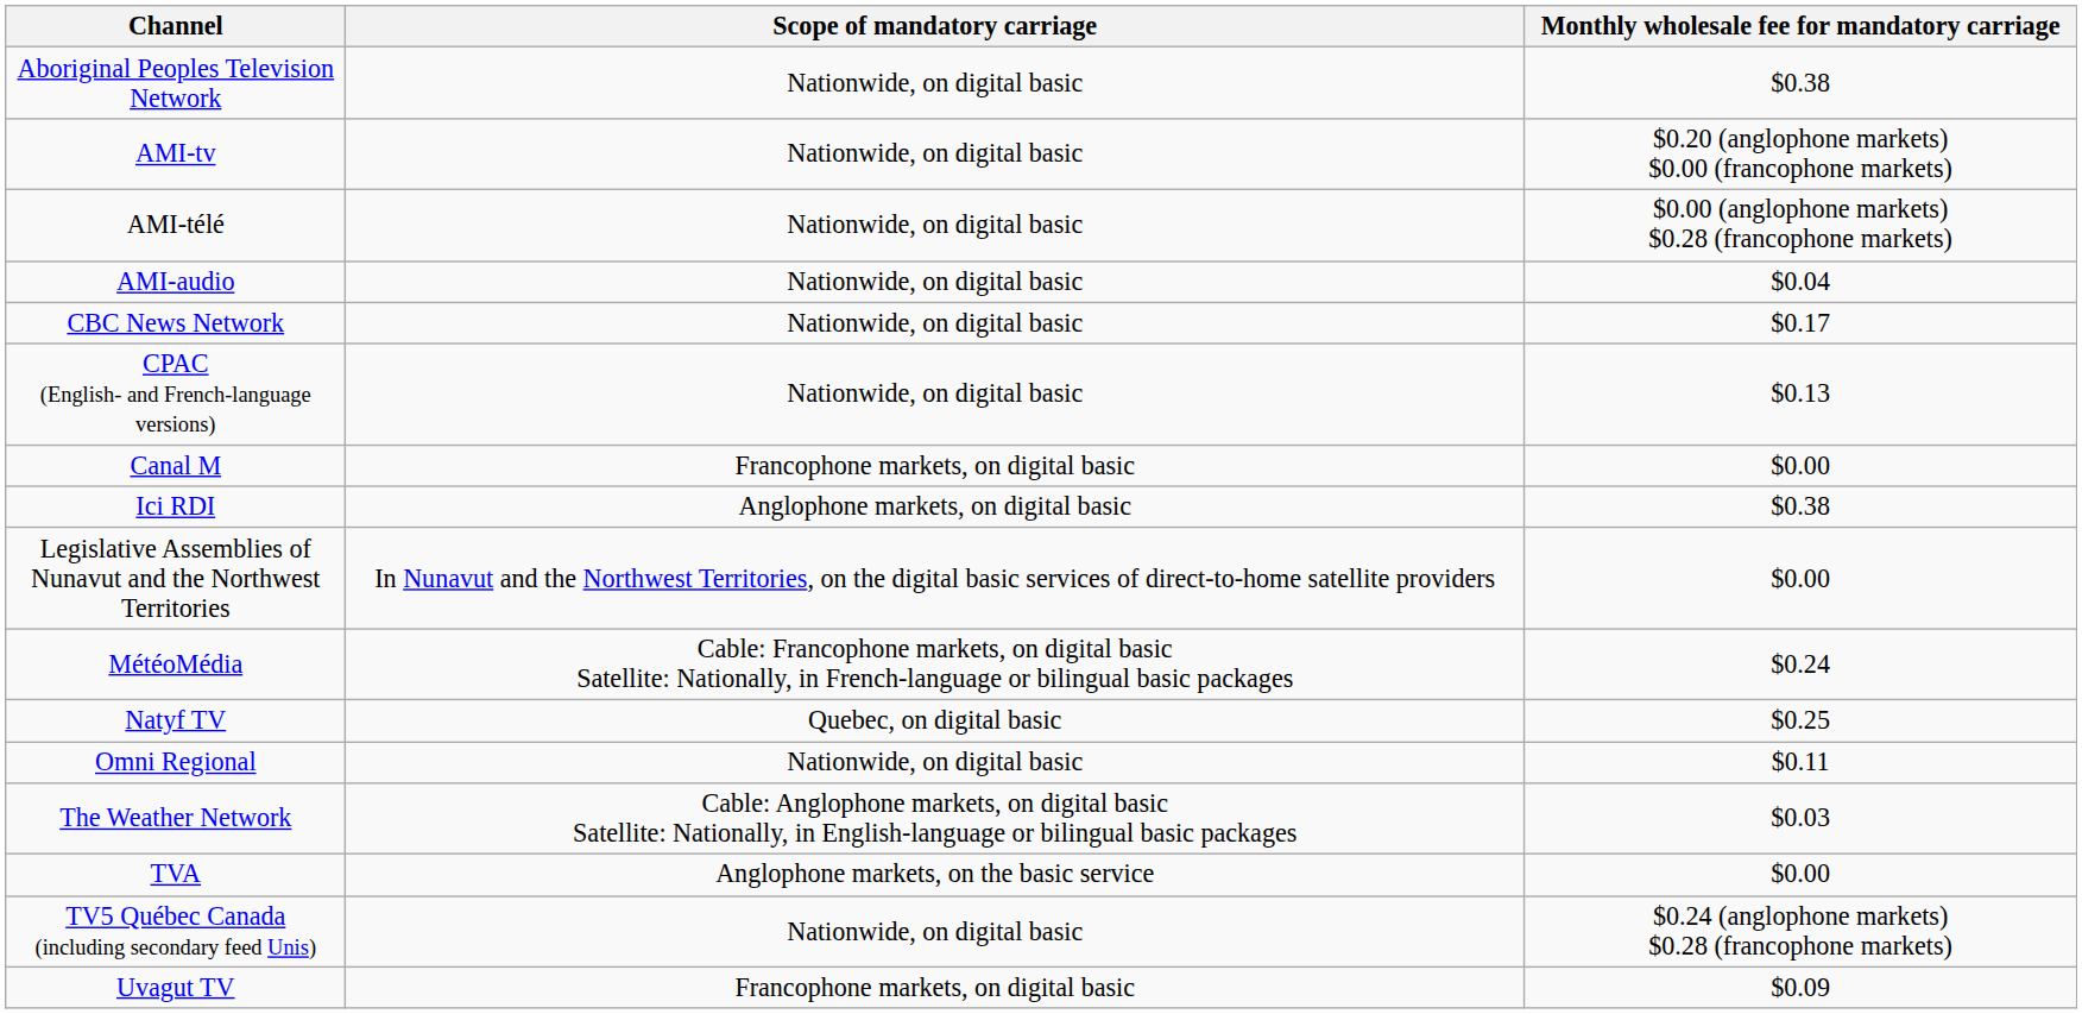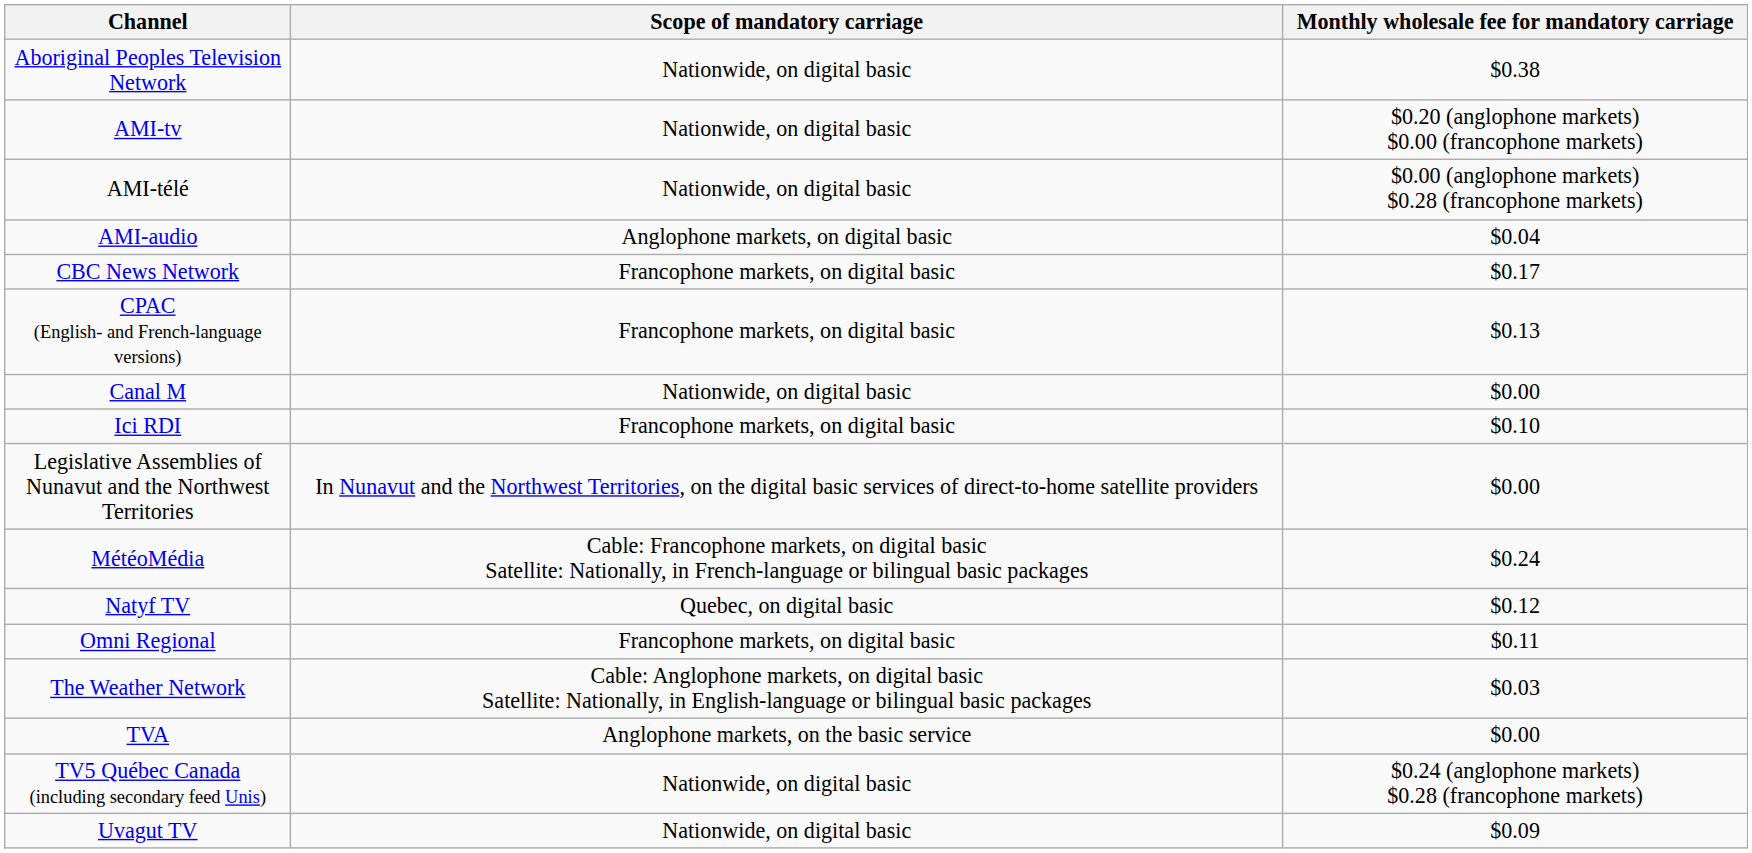 <table class="wikitable" text-align: center; width="100%">
 <tr>
 <th>Channel</th>
 <th>Scope of mandatory carriage</th>
 <th>Monthly wholesale fee for mandatory carriage</th>
 </tr>
 <tr>
 <td align="center" width="200px"><a href='#'>Aboriginal Peoples Television Network</a> </td>
 <td align="center">Nationwide, on digital basic</td>
 <td align="center">$0.38</td>
 </tr>
 <tr>
 <td align="center" width="200px"><a href='#'>AMI-tv</a> </td>
 <td align="center">Nationwide, on digital basic</td>
 <td align="center">$0.20 (anglophone markets)<br>$0.00 (francophone markets)</td>
 </tr>
 <tr>
 <td align="center" width="200px">AMI-télé </td>
 <td align="center">Nationwide, on digital basic</td>
 <td align="center">$0.00 (anglophone markets)<br>$0.28 (francophone markets)</td>
 </tr>
 <tr>
 <td align="center" width="200px"><a href='#'>AMI-audio</a> </td>
-<td align="center">Nationwide, on digital basic</td>
+<td align="center">Anglophone markets, on digital basic</td>
 <td align="center">$0.04</td>
 </tr>
 <tr>
 <td align="center" width="200px"><a href='#'>CBC News Network</a></td>
-<td align="center">Nationwide, on digital basic</td>
+<td align="center">Francophone markets, on digital basic</td>
 <td align="center">$0.17</td>
 </tr>
 <tr>
 <td align="center" width="200px"><a href='#'>CPAC</a><br><small>(English- and French-language versions)</small></td>
-<td align="center">Nationwide, on digital basic</td>
+<td align="center">Francophone markets, on digital basic</td>
 <td align="center">$0.13</td>
 </tr>
 <tr>
 <td align="center" width="200px"><a href='#'>Canal M</a> </td>
-<td align="center">Francophone markets, on digital basic</td>
+<td align="center">Nationwide, on digital basic</td>
 <td align="center">$0.00</td>
 </tr>
 <tr>
 <td align="center" width="200px"><a href='#'>Ici RDI</a></td>
-<td align="center">Anglophone markets, on digital basic</td>
-<td align="center">$0.38</td>
+<td align="center">Francophone markets, on digital basic</td>
+<td align="center">$0.10</td>
 </tr>
 <tr>
 <td align="center" width="200px">Legislative Assemblies of Nunavut and the Northwest Territories</td>
 <td align="center">In <a href='#'>Nunavut</a> and the <a href='#'>Northwest Territories</a>, on the digital basic services of direct-to-home satellite providers</td>
 <td align="center">$0.00</td>
 </tr>
 <tr>
 <td align="center" width="200px"><a href='#'>MétéoMédia</a> </td>
 <td align="center">Cable: Francophone markets, on digital basic<br>Satellite: Nationally, in French-language or bilingual basic packages</td>
 <td align="center">$0.24</td>
 </tr>
 <tr>
 <td align="center"><a href='#'>Natyf TV</a></td>
 <td align="center">Quebec, on digital basic</td>
-<td align="center">$0.25</td>
+<td align="center">$0.12</td>
 </tr>
 <tr>
 <td align="center" width="200px"><a href='#'>Omni Regional</a> </td>
-<td align="center">Nationwide, on digital basic</td>
+<td align="center">Francophone markets, on digital basic</td>
 <td align="center">$0.11</td>
 </tr>
 <tr>
 <td align="center" width="200px"><a href='#'>The Weather Network</a> </td>
 <td align="center">Cable: Anglophone markets, on digital basic<br>Satellite: Nationally, in English-language or bilingual basic packages</td>
 <td align="center">$0.03</td>
 </tr>
 <tr>
 <td align="center" width="200px"><a href='#'>TVA</a> </td>
 <td align="center">Anglophone markets, on the basic service</td>
 <td align="center">$0.00</td>
 </tr>
 <tr>
 <td align="center" width="200px"><a href='#'>TV5 Québec Canada</a><br><small>(including secondary feed <a href='#'>Unis</a>)</small></td>
 <td align="center">Nationwide, on digital basic</td>
 <td align="center">$0.24 (anglophone markets)<br>$0.28 (francophone markets)</td>
 </tr>
 <tr>
 <td align="center" width="200px"><a href='#'>Uvagut TV</a></td>
-<td align="center">Francophone markets, on digital basic</td>
+<td align="center">Nationwide, on digital basic</td>
 <td align="center">$0.09</td>
 </tr>
 </table>
